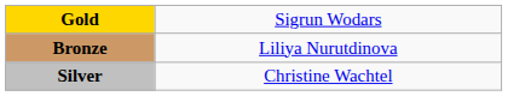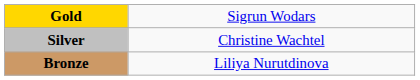 <table class="wikitable" style="text-align:center; " width="35%">
 <tr>
 <td bgcolor="gold"><strong>Gold</strong></td>
 <td><a href='#'>Sigrun Wodars</a><br>  <small><em></em></small></td>
 </tr>
 <tr>
+<td bgcolor="silver"><strong>Silver</strong></td>
+<td><a href='#'>Christine Wachtel</a><br>  <small><em></em></small></td>
+</tr>
+<tr>
 <td bgcolor="CC9966"><strong>Bronze</strong></td>
 <td><a href='#'>Liliya Nurutdinova</a><br>  <small><em></em></small></td>
 </tr>
-<tr>
-<td bgcolor="silver"><strong>Silver</strong></td>
-<td><a href='#'>Christine Wachtel</a><br>  <small><em></em></small></td>
-</tr>
 </table>
